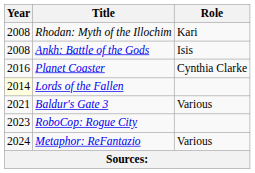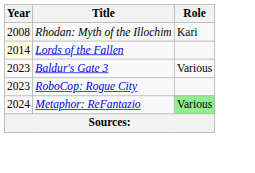 <table class="wikitable sortable">
 <tr>
 <th>Year</th>
 <th>Title</th>
 <th>Role</th>
 </tr>
 <tr>
 <td>2008</td>
 <td><em>Rhodan: Myth of the Illochim</em></td>
 <td>Kari</td>
 </tr>
 <tr>
-<td>2008</td>
-<td><em><a href='#'>Ankh: Battle of the Gods</a></em></td>
-<td>Isis</td>
-</tr>
-<tr>
-<td>2016</td>
-<td><em><a href='#'>Planet Coaster</a></em></td>
-<td>Cynthia Clarke</td>
-</tr>
-<tr>
 <td style="background: lightyellow;">2014</td>
 <td><em><a href='#'>Lords of the Fallen</a></em></td>
 <td></td>
 </tr>
 <tr>
-<td>2021</td>
+<td>2023</td>
 <td><em><a href='#'>Baldur's Gate 3</a></em></td>
 <td>Various</td>
 </tr>
 <tr>
 <td>2023</td>
 <td><em><a href='#'>RoboCop: Rogue City</a></em></td>
 <td></td>
 </tr>
 <tr>
 <td>2024</td>
 <td><em><a href='#'>Metaphor: ReFantazio</a></em></td>
-<td>Various</td>
+<td style="background: lightgreen;">Various</td>
 </tr>
 <tr>
 <th colspan="3"><strong>Sources</strong>: </th>
 </tr>
 </table>
